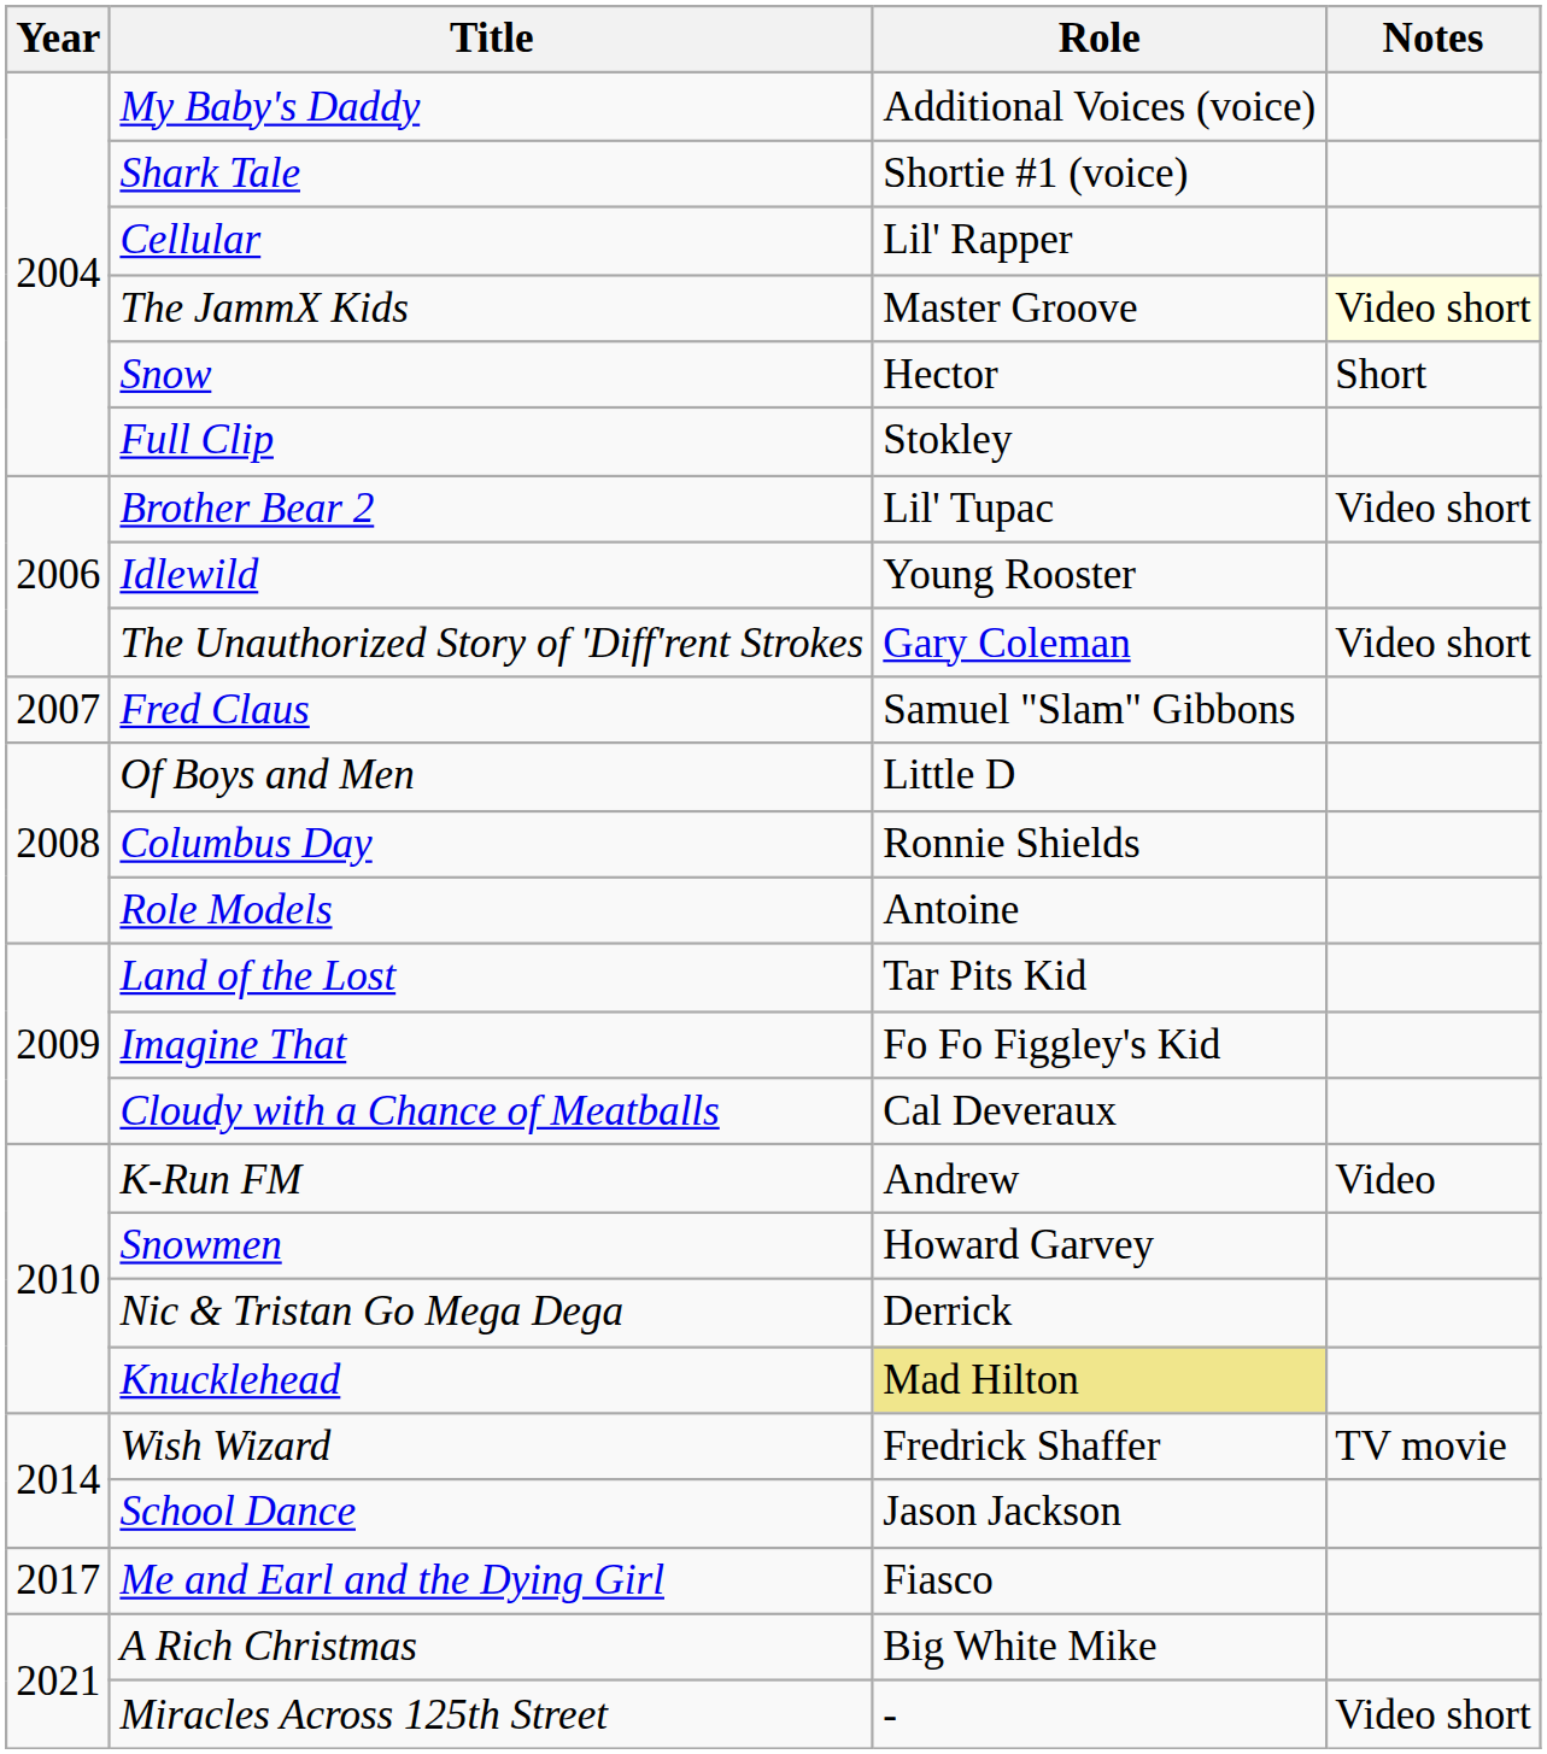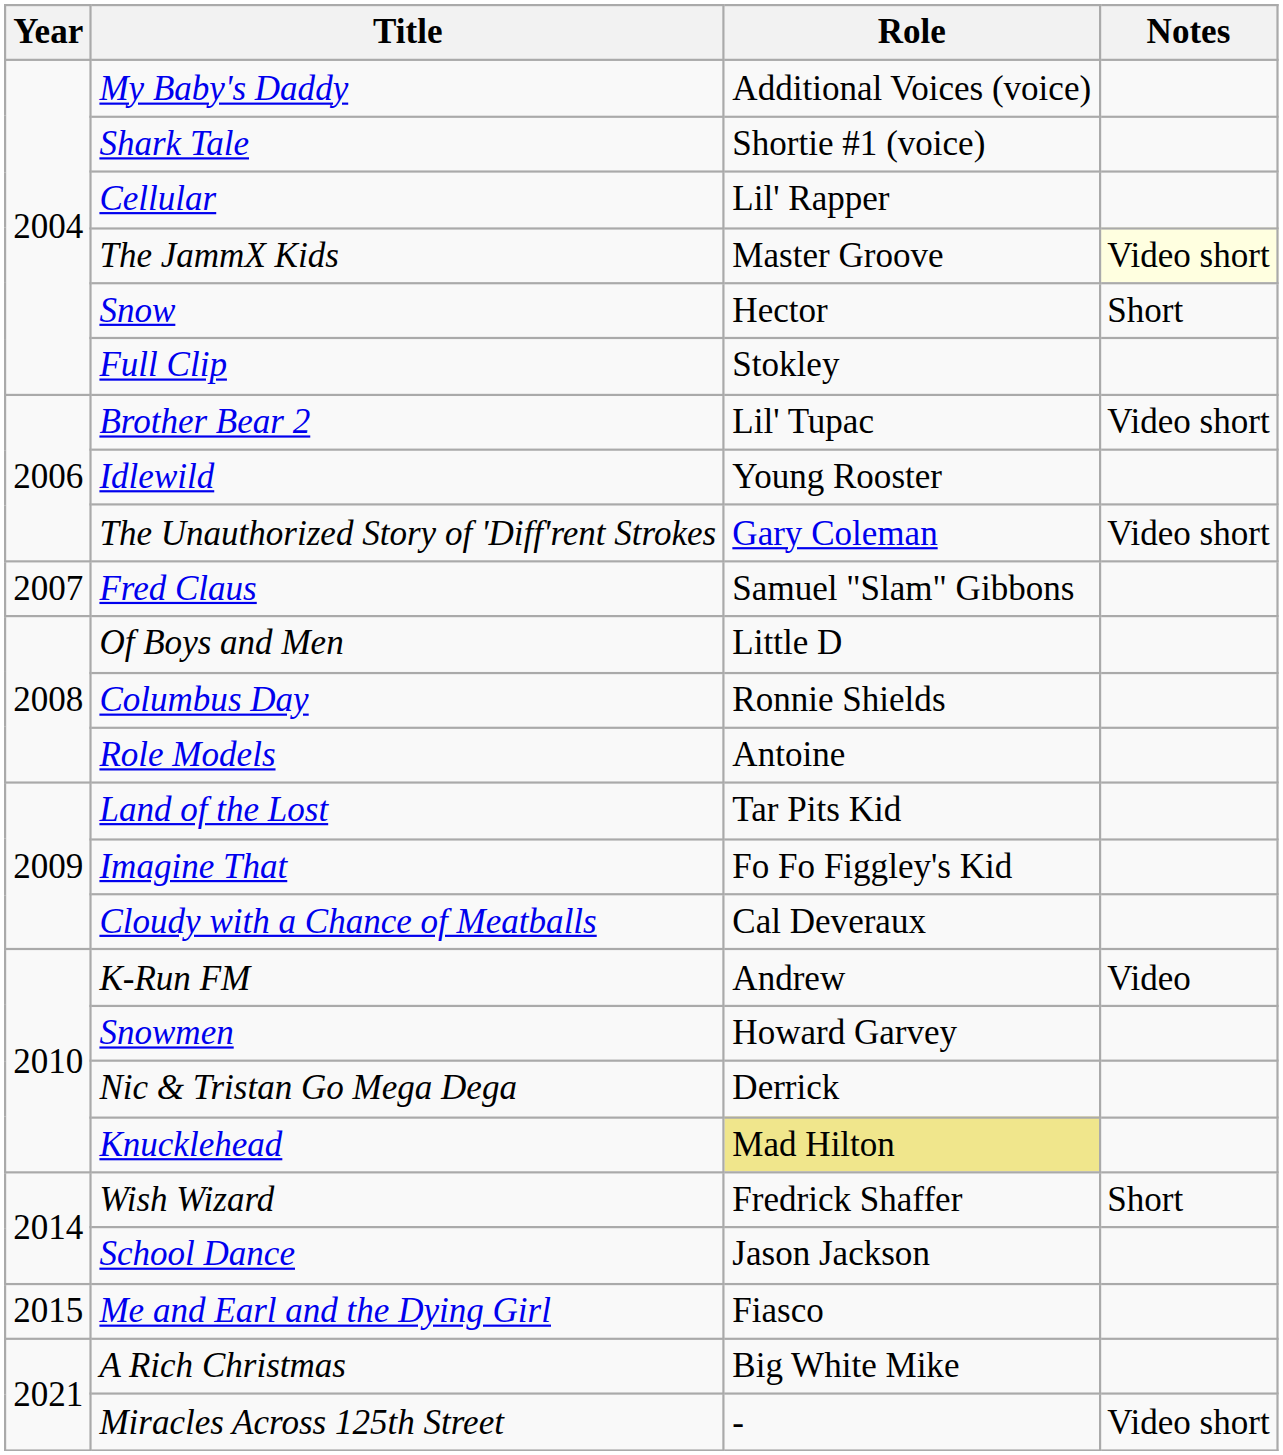 <table class="wikitable plainrowheaders sortable" style="margin-right: 0;">
 <tr>
 <th scope="col">Year</th>
 <th scope="col">Title</th>
 <th scope="col">Role</th>
 <th scope="col" class="unsortable">Notes</th>
 </tr>
 <tr>
 <td rowspan=6>2004</td>
 <td><em><a href='#'>My Baby's Daddy</a></em></td>
 <td>Additional Voices (voice)</td>
 <td></td>
 </tr>
 <tr>
 <td><em><a href='#'>Shark Tale</a></em></td>
 <td>Shortie #1 (voice)</td>
 <td></td>
 </tr>
 <tr>
 <td><em><a href='#'>Cellular</a></em></td>
 <td>Lil' Rapper</td>
 <td></td>
 </tr>
 <tr>
 <td><em>The JammX Kids</em></td>
 <td>Master Groove</td>
 <td style="background: lightyellow;">Video short</td>
 </tr>
 <tr>
 <td><em><a href='#'>Snow</a></em></td>
 <td>Hector</td>
 <td>Short</td>
 </tr>
 <tr>
 <td><em><a href='#'>Full Clip</a></em></td>
 <td>Stokley</td>
 <td></td>
 </tr>
 <tr>
 <td rowspan=3>2006</td>
 <td><em><a href='#'>Brother Bear 2</a></em></td>
 <td>Lil' Tupac</td>
 <td>Video short</td>
 </tr>
 <tr>
 <td><em><a href='#'>Idlewild</a></em></td>
 <td>Young Rooster</td>
 <td></td>
 </tr>
 <tr>
 <td><em>The Unauthorized Story of 'Diff'rent Strokes</em></td>
 <td><a href='#'>Gary Coleman</a></td>
 <td>Video short</td>
 </tr>
 <tr>
 <td>2007</td>
 <td><em><a href='#'>Fred Claus</a></em></td>
 <td>Samuel "Slam" Gibbons</td>
 <td></td>
 </tr>
 <tr>
 <td rowspan=3>2008</td>
 <td><em>Of Boys and Men</em></td>
 <td>Little D</td>
 <td></td>
 </tr>
 <tr>
 <td><em><a href='#'>Columbus Day</a></em></td>
 <td>Ronnie Shields</td>
 <td></td>
 </tr>
 <tr>
 <td><em><a href='#'>Role Models</a></em></td>
 <td>Antoine</td>
 <td></td>
 </tr>
 <tr>
 <td rowspan=3>2009</td>
 <td><em><a href='#'>Land of the Lost</a></em></td>
 <td>Tar Pits Kid</td>
 <td></td>
 </tr>
 <tr>
 <td><em><a href='#'>Imagine That</a></em></td>
 <td>Fo Fo Figgley's Kid</td>
 <td></td>
 </tr>
 <tr>
 <td><em><a href='#'>Cloudy with a Chance of Meatballs</a></em></td>
 <td>Cal Deveraux</td>
 <td></td>
 </tr>
 <tr>
 <td rowspan=4>2010</td>
 <td><em>K-Run FM</em></td>
 <td>Andrew</td>
 <td>Video</td>
 </tr>
 <tr>
 <td><em><a href='#'>Snowmen</a></em></td>
 <td>Howard Garvey</td>
 <td></td>
 </tr>
 <tr>
 <td><em>Nic & Tristan Go Mega Dega</em></td>
 <td>Derrick</td>
 <td></td>
 </tr>
 <tr>
 <td><em><a href='#'>Knucklehead</a></em></td>
 <td style="background: khaki;">Mad Hilton</td>
 <td></td>
 </tr>
 <tr>
 <td rowspan=2>2014</td>
 <td><em>Wish Wizard</em></td>
 <td>Fredrick Shaffer</td>
-<td>TV movie</td>
+<td>Short</td>
 </tr>
 <tr>
 <td><em><a href='#'>School Dance</a></em></td>
 <td>Jason Jackson</td>
 <td></td>
 </tr>
 <tr>
-<td>2017</td>
+<td>2015</td>
 <td><em><a href='#'>Me and Earl and the Dying Girl</a></em></td>
 <td>Fiasco</td>
 <td></td>
 </tr>
 <tr>
 <td rowspan=2>2021</td>
 <td><em>A Rich Christmas</em></td>
 <td>Big White Mike</td>
 <td></td>
 </tr>
 <tr>
 <td><em>Miracles Across 125th Street</em></td>
 <td>-</td>
 <td>Video short</td>
 </tr>
 </table>
